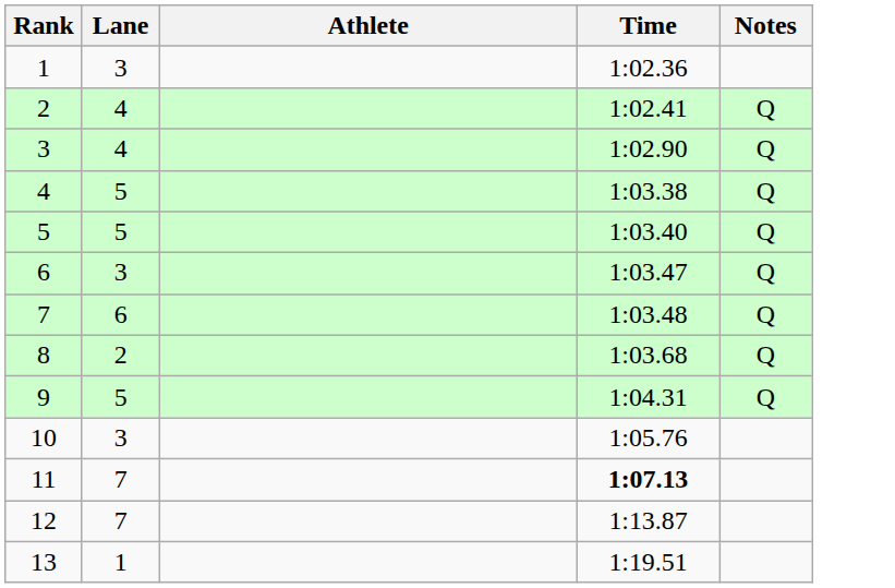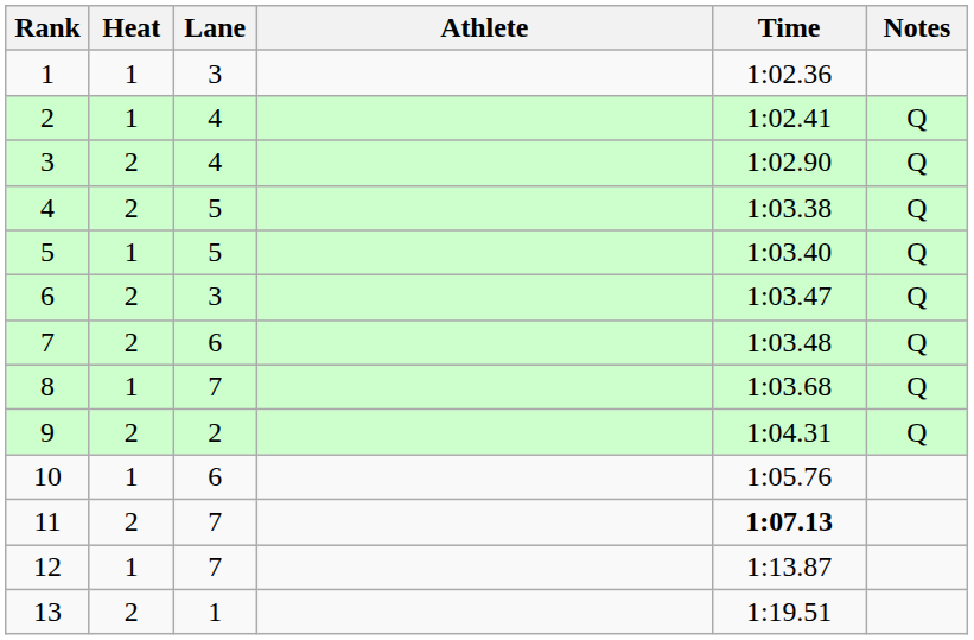 <table class="wikitable" style="text-align:center">
 <tr>
 <th width=40>Rank</th>
+<th width=40>Heat</th>
 <th width=40>Lane</th>
 <th width=250>Athlete</th>
 <th width=80>Time</th>
 <th width=50>Notes</th>
 </tr>
 <tr>
+<td>1</td>
 <td>1</td>
 <td>3</td>
 <td align=left></td>
 <td>1:02.36</td>
 <td></td>
 </tr>
 <tr bgcolor=ccffcc>
 <td>2</td>
+<td>1</td>
 <td>4</td>
 <td align=left></td>
 <td>1:02.41</td>
 <td>Q</td>
 </tr>
 <tr bgcolor=ccffcc>
 <td>3</td>
+<td>2</td>
 <td>4</td>
 <td align=left></td>
 <td>1:02.90</td>
 <td>Q</td>
 </tr>
 <tr bgcolor=ccffcc>
 <td>4</td>
+<td>2</td>
 <td>5</td>
 <td align=left></td>
 <td>1:03.38</td>
 <td>Q</td>
 </tr>
 <tr bgcolor=ccffcc>
 <td>5</td>
+<td>1</td>
 <td>5</td>
 <td align=left></td>
 <td>1:03.40</td>
 <td>Q</td>
 </tr>
 <tr bgcolor=ccffcc>
 <td>6</td>
+<td>2</td>
 <td>3</td>
 <td align=left></td>
 <td>1:03.47</td>
 <td>Q</td>
 </tr>
 <tr bgcolor=ccffcc>
 <td>7</td>
+<td>2</td>
 <td>6</td>
 <td align=left></td>
 <td>1:03.48</td>
 <td>Q</td>
 </tr>
 <tr bgcolor=ccffcc>
 <td>8</td>
-<td>2</td>
+<td>1</td>
+<td>7</td>
 <td align=left></td>
 <td>1:03.68</td>
 <td>Q</td>
 </tr>
 <tr bgcolor=ccffcc>
 <td>9</td>
-<td>5</td>
+<td>2</td>
+<td>2</td>
 <td align=left></td>
 <td>1:04.31</td>
 <td>Q</td>
 </tr>
 <tr>
 <td>10</td>
-<td>3</td>
+<td>1</td>
+<td>6</td>
 <td align=left></td>
 <td>1:05.76</td>
 <td></td>
 </tr>
 <tr>
 <td>11</td>
+<td>2</td>
 <td>7</td>
 <td align=left></td>
 <td><strong>1:07.13</strong></td>
 <td></td>
 </tr>
 <tr>
 <td>12</td>
+<td>1</td>
 <td>7</td>
 <td align=left></td>
 <td>1:13.87</td>
 <td></td>
 </tr>
 <tr>
 <td>13</td>
+<td>2</td>
 <td>1</td>
 <td align=left></td>
 <td>1:19.51</td>
 <td></td>
 </tr>
 </table>
